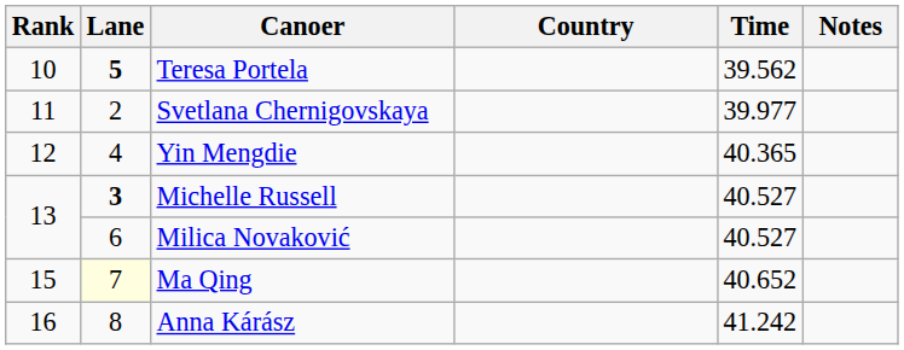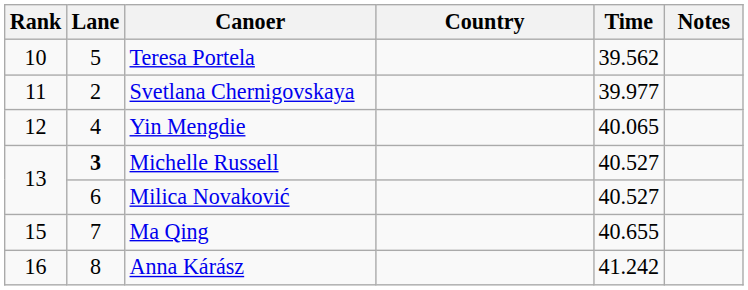 <table class="wikitable" style="text-align:center;">
 <tr>
 <th width=30>Rank</th>
 <th width=30>Lane</th>
 <th width=175>Canoer</th>
 <th width=150>Country</th>
 <th width=30>Time</th>
 <th width=50>Notes</th>
 </tr>
 <tr>
 <td>10</td>
-<td><strong>5</strong></td>
+<td>5</td>
 <td align=left><a href='#'>Teresa Portela</a></td>
 <td align=left></td>
 <td>39.562</td>
 <td></td>
 </tr>
 <tr>
 <td>11</td>
 <td>2</td>
 <td align=left><a href='#'>Svetlana Chernigovskaya</a></td>
 <td align=left></td>
 <td>39.977</td>
 <td></td>
 </tr>
 <tr>
 <td>12</td>
 <td>4</td>
 <td align=left><a href='#'>Yin Mengdie</a></td>
 <td align=left></td>
-<td>40.365</td>
+<td>40.065</td>
 <td></td>
 </tr>
 <tr>
 <td rowspan=2>13</td>
 <td><strong>3</strong></td>
 <td align=left><a href='#'>Michelle Russell</a></td>
 <td align=left></td>
 <td>40.527</td>
 <td></td>
 </tr>
 <tr>
 <td>6</td>
 <td align=left><a href='#'>Milica Novaković</a></td>
 <td align=left></td>
 <td>40.527</td>
 <td></td>
 </tr>
 <tr>
 <td>15</td>
-<td style="background: lightyellow;">7</td>
+<td>7</td>
 <td align=left><a href='#'>Ma Qing</a></td>
 <td align=left></td>
-<td>40.652</td>
+<td>40.655</td>
 <td></td>
 </tr>
 <tr>
 <td>16</td>
 <td>8</td>
 <td align=left><a href='#'>Anna Kárász</a></td>
 <td align=left></td>
 <td>41.242</td>
 <td></td>
 </tr>
 </table>
